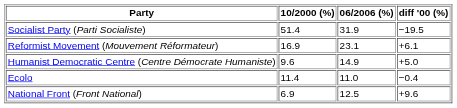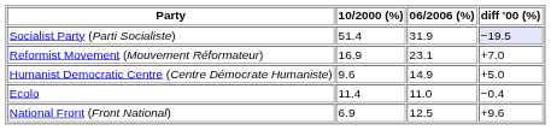 <table border="1" cellpadding="2">
 <tr>
 <th>Party</th>
 <th>10/2000 (%)</th>
 <th>06/2006 (%)</th>
 <th>diff '00 (%)</th>
 </tr>
 <tr>
 <td><a href='#'>Socialist Party</a> (<em>Parti Socialiste</em>)</td>
 <td>51.4</td>
 <td>31.9</td>
-<td>−19.5</td>
+<td style="background: lavender;">−19.5</td>
 </tr>
 <tr>
 <td><a href='#'>Reformist Movement</a> (<em>Mouvement Réformateur</em>)</td>
 <td>16.9</td>
 <td>23.1</td>
-<td>+6.1</td>
+<td>+7.0</td>
 </tr>
 <tr>
 <td><a href='#'>Humanist Democratic Centre</a> (<em>Centre Démocrate Humaniste</em>)</td>
 <td>9.6</td>
 <td>14.9</td>
 <td>+5.0</td>
 </tr>
 <tr>
 <td><a href='#'>Ecolo</a></td>
 <td>11.4</td>
 <td>11.0</td>
 <td>−0.4</td>
 </tr>
 <tr>
 <td><a href='#'>National Front</a> (<em>Front National</em>)</td>
 <td>6.9</td>
 <td>12.5</td>
 <td>+9.6</td>
 </tr>
 </table>
